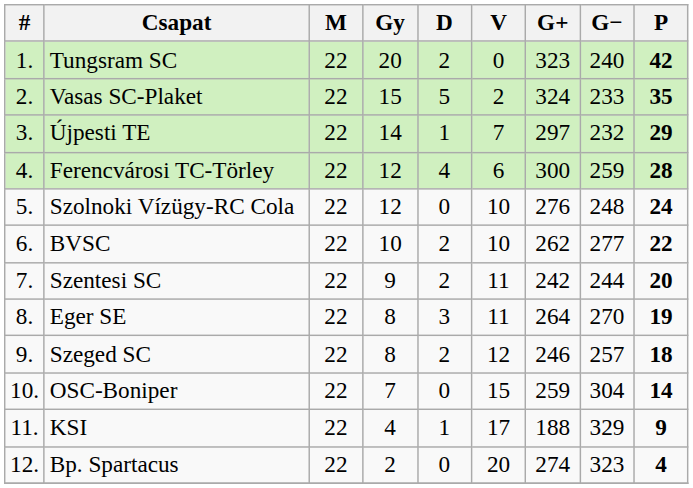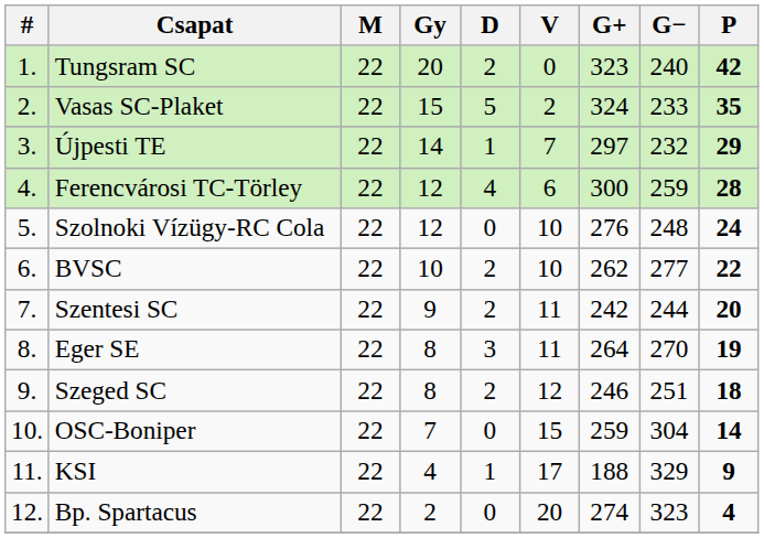 <table class="wikitable" style="text-align: center;">
 <tr>
 <th width="15">#</th>
 <th width="175">Csapat</th>
 <th width="30">M</th>
 <th width="30">Gy</th>
 <th width="30">D</th>
 <th width="30">V</th>
 <th width="30">G+</th>
 <th width="30">G−</th>
 <th width="30">P</th>
 </tr>
 <tr style="background: #D0F0C0;">
 <td>1.</td>
 <td align="left">Tungsram SC</td>
 <td>22</td>
 <td>20</td>
 <td>2</td>
 <td>0</td>
 <td>323</td>
 <td>240</td>
 <td><strong>42</strong></td>
 </tr>
 <tr style="background: #D0F0C0;">
 <td>2.</td>
 <td align="left">Vasas SC-Plaket</td>
 <td>22</td>
 <td>15</td>
 <td>5</td>
 <td>2</td>
 <td>324</td>
 <td>233</td>
 <td><strong>35</strong></td>
 </tr>
 <tr style="background: #D0F0C0;">
 <td>3.</td>
 <td align="left">Újpesti TE</td>
 <td>22</td>
 <td>14</td>
 <td>1</td>
 <td>7</td>
 <td>297</td>
 <td>232</td>
 <td><strong>29</strong></td>
 </tr>
 <tr style="background: #D0F0C0;">
 <td>4.</td>
 <td align="left">Ferencvárosi TC-Törley</td>
 <td>22</td>
 <td>12</td>
 <td>4</td>
 <td>6</td>
 <td>300</td>
 <td>259</td>
 <td><strong>28</strong></td>
 </tr>
 <tr>
 <td>5.</td>
 <td align="left">Szolnoki Vízügy-RC Cola</td>
 <td>22</td>
 <td>12</td>
 <td>0</td>
 <td>10</td>
 <td>276</td>
 <td>248</td>
 <td><strong>24</strong></td>
 </tr>
 <tr>
 <td>6.</td>
 <td align="left">BVSC</td>
 <td>22</td>
 <td>10</td>
 <td>2</td>
 <td>10</td>
 <td>262</td>
 <td>277</td>
 <td><strong>22</strong></td>
 </tr>
 <tr>
 <td>7.</td>
 <td align="left">Szentesi SC</td>
 <td>22</td>
 <td>9</td>
 <td>2</td>
 <td>11</td>
 <td>242</td>
 <td>244</td>
 <td><strong>20</strong></td>
 </tr>
 <tr>
 <td>8.</td>
 <td align="left">Eger SE</td>
 <td>22</td>
 <td>8</td>
 <td>3</td>
 <td>11</td>
 <td>264</td>
 <td>270</td>
 <td><strong>19</strong></td>
 </tr>
 <tr>
 <td>9.</td>
 <td align="left">Szeged SC</td>
 <td>22</td>
 <td>8</td>
 <td>2</td>
 <td>12</td>
 <td>246</td>
-<td>257</td>
+<td>251</td>
 <td><strong>18</strong></td>
 </tr>
 <tr>
 <td>10.</td>
 <td align="left">OSC-Boniper</td>
 <td>22</td>
 <td>7</td>
 <td>0</td>
 <td>15</td>
 <td>259</td>
 <td>304</td>
 <td><strong>14</strong></td>
 </tr>
 <tr>
 <td>11.</td>
 <td align="left">KSI</td>
 <td>22</td>
 <td>4</td>
 <td>1</td>
 <td>17</td>
 <td>188</td>
 <td>329</td>
 <td><strong>9</strong></td>
 </tr>
 <tr>
 <td>12.</td>
 <td align="left">Bp. Spartacus</td>
 <td>22</td>
 <td>2</td>
 <td>0</td>
 <td>20</td>
 <td>274</td>
 <td>323</td>
 <td><strong>4</strong></td>
 </tr>
 <tr>
 </tr>
 </table>
